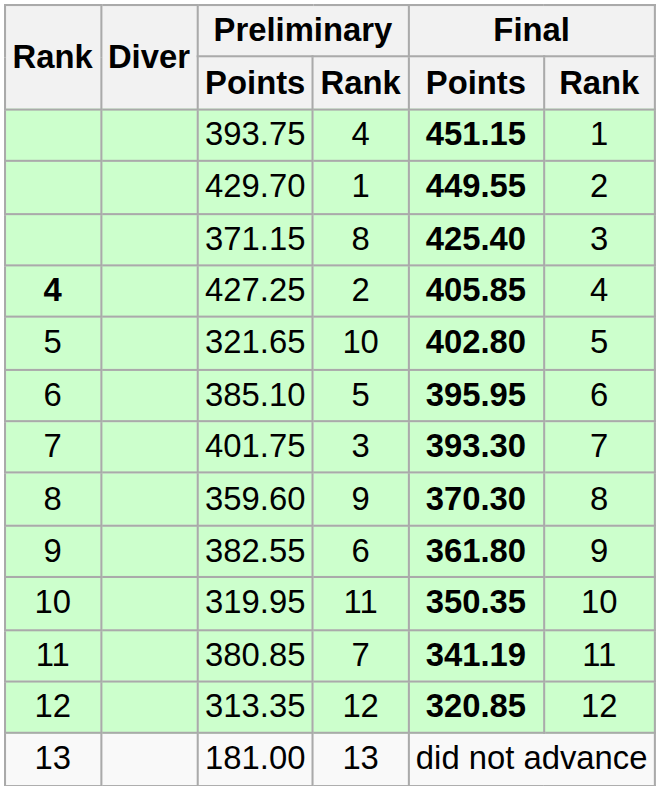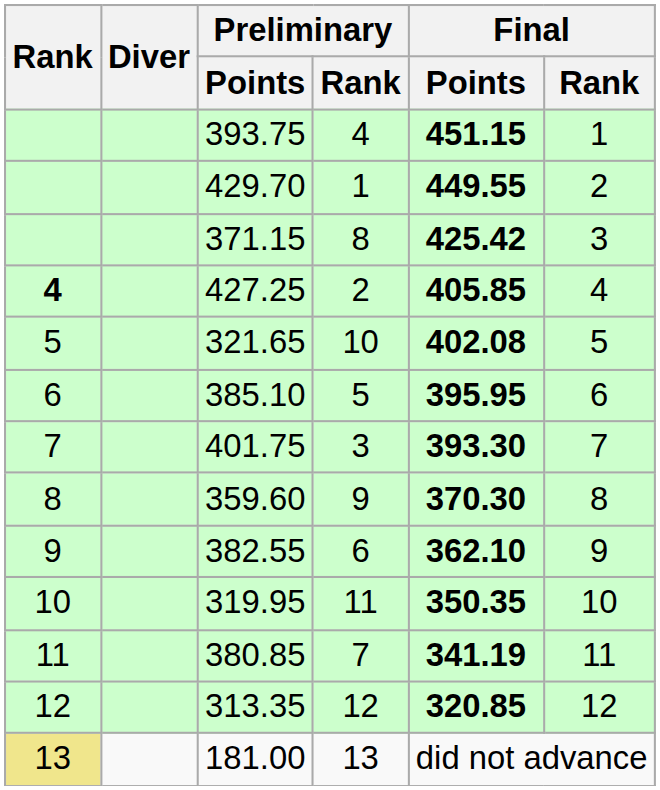 <table class="wikitable sortable" style="text-align:center">
 <tr>
 <th rowspan=2>Rank</th>
 <th rowspan=2>Diver</th>
 <th colspan=2>Preliminary</th>
 <th colspan=2>Final</th>
 </tr>
 <tr>
 <th>Points</th>
 <th>Rank</th>
 <th>Points</th>
 <th>Rank</th>
 </tr>
 <tr bgcolor=ccffcc>
 <td></td>
 <td align=left></td>
 <td>393.75</td>
 <td>4</td>
 <td><strong>451.15</strong></td>
 <td>1</td>
 </tr>
 <tr bgcolor=ccffcc>
 <td></td>
 <td align=left></td>
 <td>429.70</td>
 <td>1</td>
 <td><strong>449.55</strong></td>
 <td>2</td>
 </tr>
 <tr bgcolor=ccffcc>
 <td></td>
 <td align=left></td>
 <td>371.15</td>
 <td>8</td>
-<td><strong>425.40</strong></td>
+<td><strong>425.42</strong></td>
 <td>3</td>
 </tr>
 <tr bgcolor=ccffcc>
 <td><strong>4</strong></td>
 <td align=left></td>
 <td>427.25</td>
 <td>2</td>
 <td><strong>405.85</strong></td>
 <td>4</td>
 </tr>
 <tr bgcolor=ccffcc>
 <td>5</td>
 <td align=left></td>
 <td>321.65</td>
 <td>10</td>
-<td><strong>402.80</strong></td>
+<td><strong>402.08</strong></td>
 <td>5</td>
 </tr>
 <tr bgcolor=ccffcc>
 <td>6</td>
 <td align=left></td>
 <td>385.10</td>
 <td>5</td>
 <td><strong>395.95</strong></td>
 <td>6</td>
 </tr>
 <tr bgcolor=ccffcc>
 <td>7</td>
 <td align=left></td>
 <td>401.75</td>
 <td>3</td>
 <td><strong>393.30</strong></td>
 <td>7</td>
 </tr>
 <tr bgcolor=ccffcc>
 <td>8</td>
 <td align=left></td>
 <td>359.60</td>
 <td>9</td>
 <td><strong>370.30</strong></td>
 <td>8</td>
 </tr>
 <tr bgcolor=ccffcc>
 <td>9</td>
 <td align=left></td>
 <td>382.55</td>
 <td>6</td>
-<td><strong>361.80</strong></td>
+<td><strong>362.10</strong></td>
 <td>9</td>
 </tr>
 <tr bgcolor=ccffcc>
 <td>10</td>
 <td align=left></td>
 <td>319.95</td>
 <td>11</td>
 <td><strong>350.35</strong></td>
 <td>10</td>
 </tr>
 <tr bgcolor=ccffcc>
 <td>11</td>
 <td align=left></td>
 <td>380.85</td>
 <td>7</td>
 <td><strong>341.19</strong></td>
 <td>11</td>
 </tr>
 <tr bgcolor=ccffcc>
 <td>12</td>
 <td align=left></td>
 <td>313.35</td>
 <td>12</td>
 <td><strong>320.85</strong></td>
 <td>12</td>
 </tr>
 <tr>
-<td>13</td>
+<td style="background: khaki;">13</td>
 <td align=left></td>
 <td>181.00</td>
 <td>13</td>
 <td colspan=2>did not advance</td>
 </tr>
 </table>
